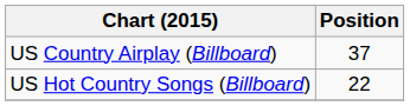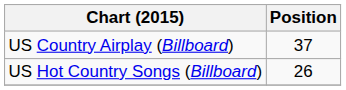 <table class="wikitable sortable">
 <tr>
 <th scope="col">Chart (2015)</th>
 <th scope="col">Position</th>
 </tr>
 <tr>
 <td>US <a href='#'>Country Airplay</a> (<em><a href='#'>Billboard</a></em>)</td>
 <td align="center">37</td>
 </tr>
 <tr>
 <td>US <a href='#'>Hot Country Songs</a> (<em><a href='#'>Billboard</a></em>)</td>
-<td align="center">22</td>
+<td align="center">26</td>
 </tr>
 <tr>
 </tr>
 </table>
